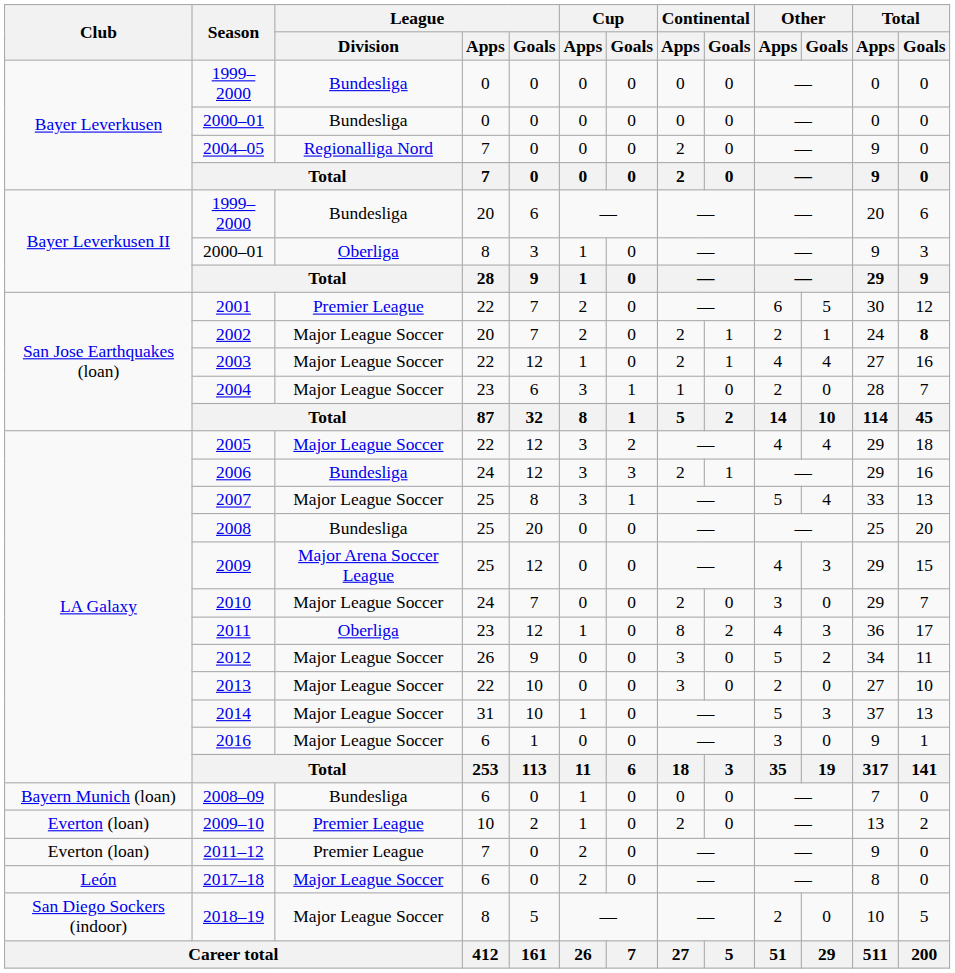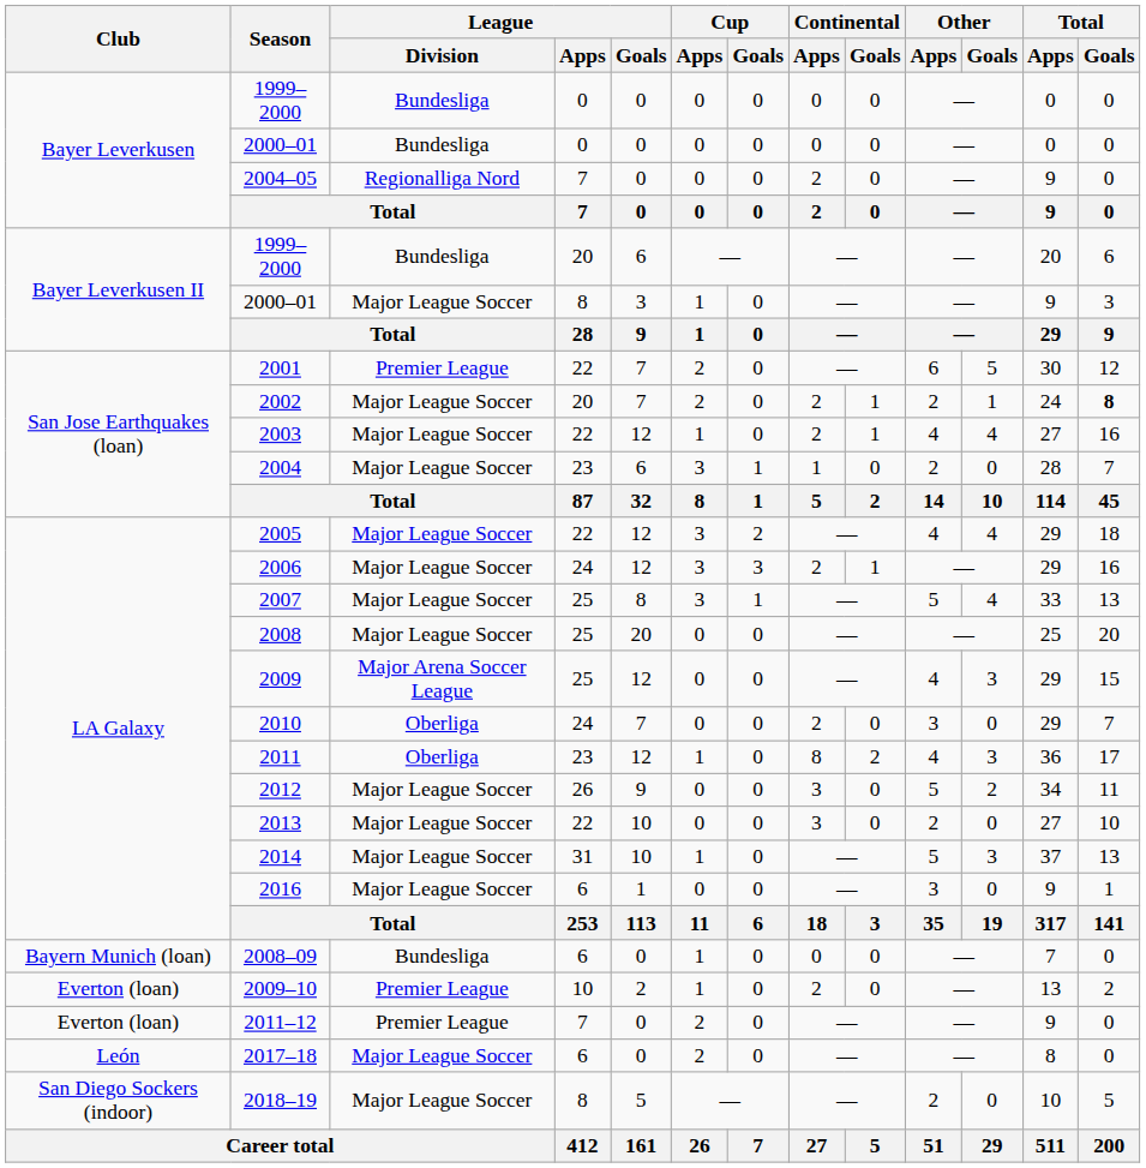 <table class="wikitable" style="text-align:center">
 <tr>
 <th rowspan="2">Club</th>
 <th rowspan="2">Season</th>
 <th colspan="3">League</th>
 <th colspan="2">Cup</th>
 <th colspan="2">Continental</th>
 <th colspan="2">Other</th>
 <th colspan="2">Total</th>
 </tr>
 <tr>
 <th>Division</th>
 <th>Apps</th>
 <th>Goals</th>
 <th>Apps</th>
 <th>Goals</th>
 <th>Apps</th>
 <th>Goals</th>
 <th>Apps</th>
 <th>Goals</th>
 <th>Apps</th>
 <th>Goals</th>
 </tr>
 <tr>
 <td rowspan="4"><a href='#'>Bayer Leverkusen</a></td>
 <td><a href='#'>1999–2000</a></td>
 <td><a href='#'>Bundesliga</a></td>
 <td>0</td>
 <td>0</td>
 <td>0</td>
 <td>0</td>
 <td>0</td>
 <td>0</td>
 <td colspan="2">—</td>
 <td>0</td>
 <td>0</td>
 </tr>
 <tr>
 <td><a href='#'>2000–01</a></td>
 <td>Bundesliga</td>
 <td>0</td>
 <td>0</td>
 <td>0</td>
 <td>0</td>
 <td>0</td>
 <td>0</td>
 <td colspan="2">—</td>
 <td>0</td>
 <td>0</td>
 </tr>
 <tr>
 <td><a href='#'>2004–05</a></td>
 <td><a href='#'>Regionalliga Nord</a></td>
 <td>7</td>
 <td>0</td>
 <td>0</td>
 <td>0</td>
 <td>2</td>
 <td>0</td>
 <td colspan="2">—</td>
 <td>9</td>
 <td>0</td>
 </tr>
 <tr>
 <th colspan="2">Total</th>
 <th>7</th>
 <th>0</th>
 <th>0</th>
 <th>0</th>
 <th>2</th>
 <th>0</th>
 <th colspan="2">—</th>
 <th>9</th>
 <th>0</th>
 </tr>
 <tr>
 <td rowspan="3"><a href='#'>Bayer Leverkusen II</a></td>
 <td><a href='#'>1999–2000</a></td>
 <td>Bundesliga</td>
 <td>20</td>
 <td>6</td>
 <td colspan="2">—</td>
 <td colspan="2">—</td>
 <td colspan="2">—</td>
 <td>20</td>
 <td>6</td>
 </tr>
 <tr>
 <td>2000–01</td>
-<td><a href='#'>Oberliga</a></td>
+<td>Major League Soccer</td>
 <td>8</td>
 <td>3</td>
 <td>1</td>
 <td>0</td>
 <td colspan="2">—</td>
 <td colspan="2">—</td>
 <td>9</td>
 <td>3</td>
 </tr>
 <tr>
 <th colspan="2">Total</th>
 <th>28</th>
 <th>9</th>
 <th>1</th>
 <th>0</th>
 <th colspan="2">—</th>
 <th colspan="2">—</th>
 <th>29</th>
 <th>9</th>
 </tr>
 <tr>
 <td rowspan="5"><a href='#'>San Jose Earthquakes</a> (loan)</td>
 <td><a href='#'>2001</a></td>
 <td><a href='#'>Premier League</a></td>
 <td>22</td>
 <td>7</td>
 <td>2</td>
 <td>0</td>
 <td colspan="2">—</td>
 <td>6</td>
 <td>5</td>
 <td>30</td>
 <td>12</td>
 </tr>
 <tr>
 <td><a href='#'>2002</a></td>
 <td>Major League Soccer</td>
 <td>20</td>
 <td>7</td>
 <td>2</td>
 <td>0</td>
 <td>2</td>
 <td>1</td>
 <td>2</td>
 <td>1</td>
 <td>24</td>
 <td><strong>8</strong></td>
 </tr>
 <tr>
 <td><a href='#'>2003</a></td>
 <td>Major League Soccer</td>
 <td>22</td>
 <td>12</td>
 <td>1</td>
 <td>0</td>
 <td>2</td>
 <td>1</td>
 <td>4</td>
 <td>4</td>
 <td>27</td>
 <td>16</td>
 </tr>
 <tr>
 <td><a href='#'>2004</a></td>
 <td>Major League Soccer</td>
 <td>23</td>
 <td>6</td>
 <td>3</td>
 <td>1</td>
 <td>1</td>
 <td>0</td>
 <td>2</td>
 <td>0</td>
 <td>28</td>
 <td>7</td>
 </tr>
 <tr>
 <th colspan="2">Total</th>
 <th>87</th>
 <th>32</th>
 <th>8</th>
 <th>1</th>
 <th>5</th>
 <th>2</th>
 <th>14</th>
 <th>10</th>
 <th>114</th>
 <th>45</th>
 </tr>
 <tr>
 <td rowspan="12"><a href='#'>LA Galaxy</a></td>
 <td><a href='#'>2005</a></td>
 <td><a href='#'>Major League Soccer</a></td>
 <td>22</td>
 <td>12</td>
 <td>3</td>
 <td>2</td>
 <td colspan="2">—</td>
 <td>4</td>
 <td>4</td>
 <td>29</td>
 <td>18</td>
 </tr>
 <tr>
 <td><a href='#'>2006</a></td>
-<td><a href='#'>Bundesliga</a></td>
+<td>Major League Soccer</td>
 <td>24</td>
 <td>12</td>
 <td>3</td>
 <td>3</td>
 <td>2</td>
 <td>1</td>
 <td colspan="2">—</td>
 <td>29</td>
 <td>16</td>
 </tr>
 <tr>
 <td><a href='#'>2007</a></td>
 <td>Major League Soccer</td>
 <td>25</td>
 <td>8</td>
 <td>3</td>
 <td>1</td>
 <td colspan="2">—</td>
 <td>5</td>
 <td>4</td>
 <td>33</td>
 <td>13</td>
 </tr>
 <tr>
 <td><a href='#'>2008</a></td>
-<td>Bundesliga</td>
+<td>Major League Soccer</td>
 <td>25</td>
 <td>20</td>
 <td>0</td>
 <td>0</td>
 <td colspan="2">—</td>
 <td colspan="2">—</td>
 <td>25</td>
 <td>20</td>
 </tr>
 <tr>
 <td><a href='#'>2009</a></td>
 <td><a href='#'>Major Arena Soccer League</a></td>
 <td>25</td>
 <td>12</td>
 <td>0</td>
 <td>0</td>
 <td colspan="2">—</td>
 <td>4</td>
 <td>3</td>
 <td>29</td>
 <td>15</td>
 </tr>
 <tr>
 <td><a href='#'>2010</a></td>
-<td>Major League Soccer</td>
+<td><a href='#'>Oberliga</a></td>
 <td>24</td>
 <td>7</td>
 <td>0</td>
 <td>0</td>
 <td>2</td>
 <td>0</td>
 <td>3</td>
 <td>0</td>
 <td>29</td>
 <td>7</td>
 </tr>
 <tr>
 <td><a href='#'>2011</a></td>
 <td><a href='#'>Oberliga</a></td>
 <td>23</td>
 <td>12</td>
 <td>1</td>
 <td>0</td>
 <td>8</td>
 <td>2</td>
 <td>4</td>
 <td>3</td>
 <td>36</td>
 <td>17</td>
 </tr>
 <tr>
 <td><a href='#'>2012</a></td>
 <td>Major League Soccer</td>
 <td>26</td>
 <td>9</td>
 <td>0</td>
 <td>0</td>
 <td>3</td>
 <td>0</td>
 <td>5</td>
 <td>2</td>
 <td>34</td>
 <td>11</td>
 </tr>
 <tr>
 <td><a href='#'>2013</a></td>
 <td>Major League Soccer</td>
 <td>22</td>
 <td>10</td>
 <td>0</td>
 <td>0</td>
 <td>3</td>
 <td>0</td>
 <td>2</td>
 <td>0</td>
 <td>27</td>
 <td>10</td>
 </tr>
 <tr>
 <td><a href='#'>2014</a></td>
 <td>Major League Soccer</td>
 <td>31</td>
 <td>10</td>
 <td>1</td>
 <td>0</td>
 <td colspan="2">—</td>
 <td>5</td>
 <td>3</td>
 <td>37</td>
 <td>13</td>
 </tr>
 <tr>
 <td><a href='#'>2016</a></td>
 <td>Major League Soccer</td>
 <td>6</td>
 <td>1</td>
 <td>0</td>
 <td>0</td>
 <td colspan="2">—</td>
 <td>3</td>
 <td>0</td>
 <td>9</td>
 <td>1</td>
 </tr>
 <tr>
 <th colspan="2">Total</th>
 <th>253</th>
 <th>113</th>
 <th>11</th>
 <th>6</th>
 <th>18</th>
 <th>3</th>
 <th>35</th>
 <th>19</th>
 <th>317</th>
 <th>141</th>
 </tr>
 <tr>
 <td><a href='#'>Bayern Munich</a> (loan)</td>
 <td><a href='#'>2008–09</a></td>
 <td>Bundesliga</td>
 <td>6</td>
 <td>0</td>
 <td>1</td>
 <td>0</td>
 <td>0</td>
 <td>0</td>
 <td colspan="2">—</td>
 <td>7</td>
 <td>0</td>
 </tr>
 <tr>
 <td><a href='#'>Everton</a> (loan)</td>
 <td><a href='#'>2009–10</a></td>
 <td><a href='#'>Premier League</a></td>
 <td>10</td>
 <td>2</td>
 <td>1</td>
 <td>0</td>
 <td>2</td>
 <td>0</td>
 <td colspan="2">—</td>
 <td>13</td>
 <td>2</td>
 </tr>
 <tr>
 <td>Everton (loan)</td>
 <td><a href='#'>2011–12</a></td>
 <td>Premier League</td>
 <td>7</td>
 <td>0</td>
 <td>2</td>
 <td>0</td>
 <td colspan="2">—</td>
 <td colspan="2">—</td>
 <td>9</td>
 <td>0</td>
 </tr>
 <tr>
 <td><a href='#'>León</a></td>
 <td><a href='#'>2017–18</a></td>
 <td><a href='#'>Major League Soccer</a></td>
 <td>6</td>
 <td>0</td>
 <td>2</td>
 <td>0</td>
 <td colspan="2">—</td>
 <td colspan="2">—</td>
 <td>8</td>
 <td>0</td>
 </tr>
 <tr>
 <td><a href='#'>San Diego Sockers</a> (indoor)</td>
 <td><a href='#'>2018–19</a></td>
 <td>Major League Soccer</td>
 <td>8</td>
 <td>5</td>
 <td colspan="2">—</td>
 <td colspan="2">—</td>
 <td>2</td>
 <td>0</td>
 <td>10</td>
 <td>5</td>
 </tr>
 <tr>
 <th colspan="3">Career total</th>
 <th>412</th>
 <th>161</th>
 <th>26</th>
 <th>7</th>
 <th>27</th>
 <th>5</th>
 <th>51</th>
 <th>29</th>
 <th>511</th>
 <th>200</th>
 </tr>
 </table>
